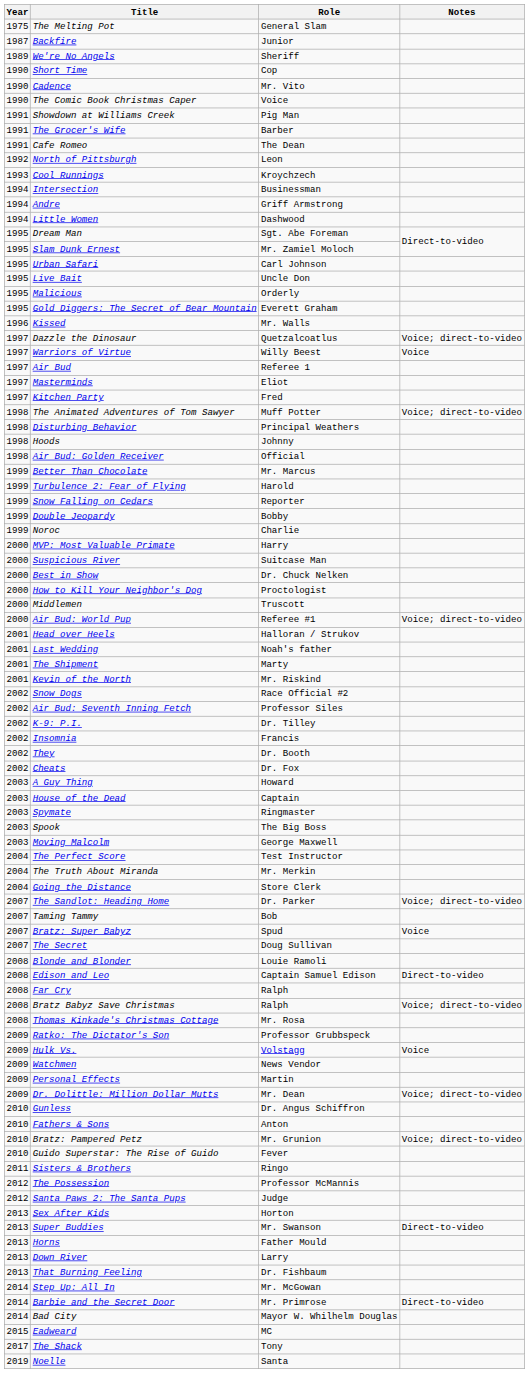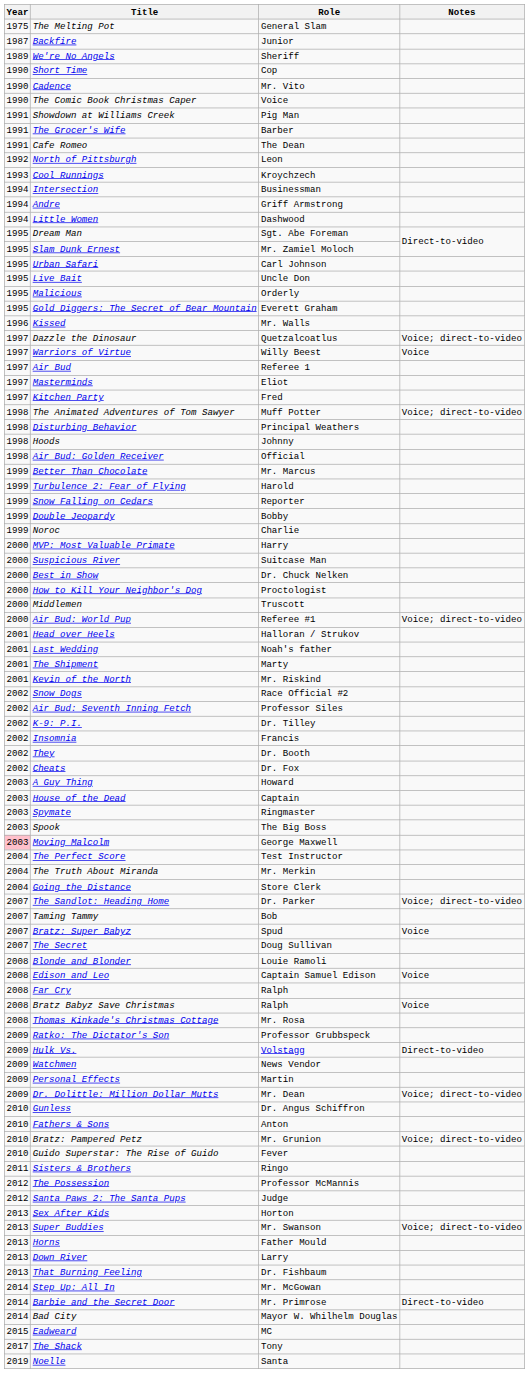 <table class="wikitable sortable">
 <tr>
 <th>Year</th>
 <th>Title</th>
 <th>Role</th>
 <th class="unsortable">Notes</th>
 </tr>
 <tr>
 <td>1975</td>
 <td data-sort-value="Melting Pot, The"><em>The Melting Pot</em></td>
 <td>General Slam</td>
 <td></td>
 </tr>
 <tr>
 <td>1987</td>
 <td><a href='#'><em>Backfire</em></a></td>
 <td>Junior</td>
 <td></td>
 </tr>
 <tr>
 <td>1989</td>
 <td><a href='#'><em>We're No Angels</em></a></td>
 <td>Sheriff</td>
 <td></td>
 </tr>
 <tr>
 <td>1990</td>
 <td><em><a href='#'>Short Time</a></em></td>
 <td>Cop</td>
 <td></td>
 </tr>
 <tr>
 <td>1990</td>
 <td><a href='#'><em>Cadence</em></a></td>
 <td>Mr. Vito</td>
 <td></td>
 </tr>
 <tr>
 <td>1990</td>
 <td data-sort-value="Comic Book Christmas Caper, The"><em>The Comic Book Christmas Caper</em></td>
 <td>Voice</td>
 <td></td>
 </tr>
 <tr>
 <td>1991</td>
 <td><em>Showdown at Williams Creek</em></td>
 <td>Pig Man</td>
 <td></td>
 </tr>
 <tr>
 <td>1991</td>
 <td data-sort-value="Grocer's Wife, The"><em><a href='#'>The Grocer's Wife</a></em></td>
 <td>Barber</td>
 <td></td>
 </tr>
 <tr>
 <td>1991</td>
 <td><em>Cafe Romeo</em></td>
 <td>The Dean</td>
 <td></td>
 </tr>
 <tr>
 <td>1992</td>
 <td><em><a href='#'>North of Pittsburgh</a></em></td>
 <td>Leon</td>
 <td></td>
 </tr>
 <tr>
 <td>1993</td>
 <td><em><a href='#'>Cool Runnings</a></em></td>
 <td>Kroychzech</td>
 <td></td>
 </tr>
 <tr>
 <td>1994</td>
 <td><a href='#'><em>Intersection</em></a></td>
 <td>Businessman</td>
 <td></td>
 </tr>
 <tr>
 <td>1994</td>
 <td><a href='#'><em>Andre</em></a></td>
 <td>Griff Armstrong</td>
 <td></td>
 </tr>
 <tr>
 <td>1994</td>
 <td><a href='#'><em>Little Women</em></a></td>
 <td>Dashwood</td>
 <td></td>
 </tr>
 <tr>
 <td>1995</td>
 <td><em>Dream Man</em></td>
 <td>Sgt. Abe Foreman</td>
 <td rowspan="2">Direct-to-video</td>
 </tr>
 <tr>
 <td>1995</td>
 <td><em><a href='#'>Slam Dunk Ernest</a></em></td>
 <td>Mr. Zamiel Moloch</td>
 </tr>
 <tr>
 <td>1995</td>
 <td><em><a href='#'>Urban Safari</a></em></td>
 <td>Carl Johnson</td>
 <td></td>
 </tr>
 <tr>
 <td>1995</td>
 <td><a href='#'><em>Live Bait</em></a></td>
 <td>Uncle Don</td>
 <td></td>
 </tr>
 <tr>
 <td>1995</td>
 <td><a href='#'><em>Malicious</em></a></td>
 <td>Orderly</td>
 <td></td>
 </tr>
 <tr>
 <td>1995</td>
 <td><em><a href='#'>Gold Diggers: The Secret of Bear Mountain</a></em></td>
 <td>Everett Graham</td>
 <td></td>
 </tr>
 <tr>
 <td>1996</td>
 <td><em><a href='#'>Kissed</a></em></td>
 <td>Mr. Walls</td>
 <td></td>
 </tr>
 <tr>
 <td>1997</td>
 <td><em>Dazzle the Dinosaur</em></td>
 <td>Quetzalcoatlus</td>
 <td>Voice; direct-to-video</td>
 </tr>
 <tr>
 <td>1997</td>
 <td><em><a href='#'>Warriors of Virtue</a></em></td>
 <td>Willy Beest</td>
 <td>Voice</td>
 </tr>
 <tr>
 <td>1997</td>
 <td><em><a href='#'>Air Bud</a></em></td>
 <td>Referee 1</td>
 <td></td>
 </tr>
 <tr>
 <td>1997</td>
 <td><a href='#'><em>Masterminds</em></a></td>
 <td>Eliot</td>
 <td></td>
 </tr>
 <tr>
 <td>1997</td>
 <td><a href='#'><em>Kitchen Party</em></a></td>
 <td>Fred</td>
 <td></td>
 </tr>
 <tr>
 <td>1998</td>
 <td data-sort-value="Animated Adventures of Tom Sawyer, The"><em>The Animated Adventures of Tom Sawyer</em></td>
 <td>Muff Potter</td>
 <td>Voice; direct-to-video</td>
 </tr>
 <tr>
 <td>1998</td>
 <td><em><a href='#'>Disturbing Behavior</a></em></td>
 <td>Principal Weathers</td>
 <td></td>
 </tr>
 <tr>
 <td>1998</td>
 <td><em>Hoods</em></td>
 <td>Johnny</td>
 <td></td>
 </tr>
 <tr>
 <td>1998</td>
 <td><em><a href='#'>Air Bud: Golden Receiver</a></em></td>
 <td>Official</td>
 <td></td>
 </tr>
 <tr>
 <td>1999</td>
 <td><em><a href='#'>Better Than Chocolate</a></em></td>
 <td>Mr. Marcus</td>
 <td></td>
 </tr>
 <tr>
 <td>1999</td>
 <td><em><a href='#'>Turbulence 2: Fear of Flying</a></em></td>
 <td>Harold</td>
 <td></td>
 </tr>
 <tr>
 <td>1999</td>
 <td><a href='#'><em>Snow Falling on Cedars</em></a></td>
 <td>Reporter</td>
 <td></td>
 </tr>
 <tr>
 <td>1999</td>
 <td><a href='#'><em>Double Jeopardy</em></a></td>
 <td>Bobby</td>
 <td></td>
 </tr>
 <tr>
 <td>1999</td>
 <td><em>Noroc</em></td>
 <td>Charlie</td>
 <td></td>
 </tr>
 <tr>
 <td>2000</td>
 <td><em><a href='#'>MVP: Most Valuable Primate</a></em></td>
 <td>Harry</td>
 <td></td>
 </tr>
 <tr>
 <td>2000</td>
 <td><em><a href='#'>Suspicious River</a></em></td>
 <td>Suitcase Man</td>
 <td></td>
 </tr>
 <tr>
 <td>2000</td>
 <td><a href='#'><em>Best in Show</em></a></td>
 <td>Dr. Chuck Nelken</td>
 <td></td>
 </tr>
 <tr>
 <td>2000</td>
 <td><em><a href='#'>How to Kill Your Neighbor's Dog</a></em></td>
 <td>Proctologist</td>
 <td></td>
 </tr>
 <tr>
 <td>2000</td>
 <td><em>Middlemen</em></td>
 <td>Truscott</td>
 <td></td>
 </tr>
 <tr>
 <td>2000</td>
 <td><em><a href='#'>Air Bud: World Pup</a></em></td>
 <td>Referee #1</td>
 <td>Voice; direct-to-video</td>
 </tr>
 <tr>
 <td>2001</td>
 <td><a href='#'><em>Head over Heels</em></a></td>
 <td>Halloran / Strukov</td>
 <td></td>
 </tr>
 <tr>
 <td>2001</td>
 <td><em><a href='#'>Last Wedding</a></em></td>
 <td>Noah's father</td>
 <td></td>
 </tr>
 <tr>
 <td>2001</td>
 <td data-sort-value="Shipment, The"><a href='#'><em>The Shipment</em></a></td>
 <td>Marty</td>
 <td></td>
 </tr>
 <tr>
 <td>2001</td>
 <td><em><a href='#'>Kevin of the North</a></em></td>
 <td>Mr. Riskind</td>
 <td></td>
 </tr>
 <tr>
 <td>2002</td>
 <td><em><a href='#'>Snow Dogs</a></em></td>
 <td>Race Official #2</td>
 <td></td>
 </tr>
 <tr>
 <td>2002</td>
 <td><em><a href='#'>Air Bud: Seventh Inning Fetch</a></em></td>
 <td>Professor Siles</td>
 <td></td>
 </tr>
 <tr>
 <td>2002</td>
 <td><em><a href='#'>K-9: P.I.</a></em></td>
 <td>Dr. Tilley</td>
 <td></td>
 </tr>
 <tr>
 <td>2002</td>
 <td><a href='#'><em>Insomnia</em></a></td>
 <td>Francis</td>
 <td></td>
 </tr>
 <tr>
 <td>2002</td>
 <td><a href='#'><em>They</em></a></td>
 <td>Dr. Booth</td>
 <td></td>
 </tr>
 <tr>
 <td>2002</td>
 <td><a href='#'><em>Cheats</em></a></td>
 <td>Dr. Fox</td>
 <td></td>
 </tr>
 <tr>
 <td>2003</td>
 <td data-sort-value="Guy Thing, A"><em><a href='#'>A Guy Thing</a></em></td>
 <td>Howard</td>
 <td></td>
 </tr>
 <tr>
 <td>2003</td>
 <td><a href='#'><em>House of the Dead</em></a></td>
 <td>Captain</td>
 <td></td>
 </tr>
 <tr>
 <td>2003</td>
 <td><em><a href='#'>Spymate</a></em></td>
 <td>Ringmaster</td>
 <td></td>
 </tr>
 <tr>
 <td>2003</td>
 <td><em>Spook</em></td>
 <td>The Big Boss</td>
 <td></td>
 </tr>
 <tr>
-<td>2003</td>
+<td style="background: pink;">2003</td>
 <td><em><a href='#'>Moving Malcolm</a></em></td>
 <td>George Maxwell</td>
 <td></td>
 </tr>
 <tr>
 <td>2004</td>
 <td data-sort-value="Perfect Score, The"><em><a href='#'>The Perfect Score</a></em></td>
 <td>Test Instructor</td>
 <td></td>
 </tr>
 <tr>
 <td>2004</td>
 <td data-sort-value="Truth About Miranda, The"><em>The Truth About Miranda</em></td>
 <td>Mr. Merkin</td>
 <td></td>
 </tr>
 <tr>
 <td>2004</td>
 <td><a href='#'><em>Going the Distance</em></a></td>
 <td>Store Clerk</td>
 <td></td>
 </tr>
 <tr>
 <td>2007</td>
 <td data-sort-value="Sandlot: Heading Home, The"><em><a href='#'>The Sandlot: Heading Home</a></em></td>
 <td>Dr. Parker</td>
 <td>Voice; direct-to-video</td>
 </tr>
 <tr>
 <td>2007</td>
 <td><em>Taming Tammy</em></td>
 <td>Bob</td>
 <td></td>
 </tr>
 <tr>
 <td>2007</td>
 <td><em><a href='#'>Bratz: Super Babyz</a></em></td>
 <td>Spud</td>
 <td>Voice</td>
 </tr>
 <tr>
 <td>2007</td>
 <td data-sort-value="Secret, The"><a href='#'><em>The Secret</em></a></td>
 <td>Doug Sullivan</td>
 <td></td>
 </tr>
 <tr>
 <td>2008</td>
 <td><em><a href='#'>Blonde and Blonder</a></em></td>
 <td>Louie Ramoli</td>
 <td></td>
 </tr>
 <tr>
 <td>2008</td>
 <td><em><a href='#'>Edison and Leo</a></em></td>
 <td>Captain Samuel Edison</td>
-<td>Direct-to-video</td>
+<td>Voice</td>
 </tr>
 <tr>
 <td>2008</td>
 <td><a href='#'><em>Far Cry</em></a></td>
 <td>Ralph</td>
 <td></td>
 </tr>
 <tr>
 <td>2008</td>
 <td><em>Bratz Babyz Save Christmas</em></td>
 <td>Ralph</td>
-<td>Voice; direct-to-video</td>
+<td>Voice</td>
 </tr>
 <tr>
 <td>2008</td>
 <td><em><a href='#'>Thomas Kinkade's Christmas Cottage</a></em></td>
 <td>Mr. Rosa</td>
 <td></td>
 </tr>
 <tr>
 <td>2009</td>
 <td><em><a href='#'>Ratko: The Dictator's Son</a></em></td>
 <td>Professor Grubbspeck</td>
 <td></td>
 </tr>
 <tr>
 <td>2009</td>
 <td><em><a href='#'>Hulk Vs.</a></em></td>
 <td><a href='#'>Volstagg</a></td>
-<td>Voice</td>
+<td>Direct-to-video</td>
 </tr>
 <tr>
 <td>2009</td>
 <td><a href='#'><em>Watchmen</em></a></td>
 <td>News Vendor</td>
 <td></td>
 </tr>
 <tr>
 <td>2009</td>
 <td><a href='#'><em>Personal Effects</em></a></td>
 <td>Martin</td>
 <td></td>
 </tr>
 <tr>
 <td>2009</td>
 <td><em><a href='#'>Dr. Dolittle: Million Dollar Mutts</a></em></td>
 <td>Mr. Dean</td>
 <td>Voice; direct-to-video</td>
 </tr>
 <tr>
 <td>2010</td>
 <td><em><a href='#'>Gunless</a></em></td>
 <td>Dr. Angus Schiffron</td>
 <td></td>
 </tr>
 <tr>
 <td>2010</td>
 <td><a href='#'><em>Fathers & Sons</em></a></td>
 <td>Anton</td>
 <td></td>
 </tr>
 <tr>
 <td>2010</td>
 <td><em>Bratz: Pampered Petz</em></td>
 <td>Mr. Grunion</td>
 <td>Voice; direct-to-video</td>
 </tr>
 <tr>
 <td>2010</td>
 <td><em>Guido Superstar: The Rise of Guido</em></td>
 <td>Fever</td>
 <td></td>
 </tr>
 <tr>
 <td>2011</td>
 <td><em><a href='#'>Sisters & Brothers</a></em></td>
 <td>Ringo</td>
 <td></td>
 </tr>
 <tr>
 <td>2012</td>
 <td data-sort-value="Possession, The"><em><a href='#'>The Possession</a></em></td>
 <td>Professor McMannis</td>
 <td></td>
 </tr>
 <tr>
 <td>2012</td>
 <td><em><a href='#'>Santa Paws 2: The Santa Pups</a></em></td>
 <td>Judge</td>
 <td></td>
 </tr>
 <tr>
 <td>2013</td>
 <td><em><a href='#'>Sex After Kids</a></em></td>
 <td>Horton</td>
 <td></td>
 </tr>
 <tr>
 <td>2013</td>
 <td><a href='#'><em>Super Buddies</em></a></td>
 <td>Mr. Swanson</td>
-<td>Direct-to-video</td>
+<td>Voice; direct-to-video</td>
 </tr>
 <tr>
 <td>2013</td>
 <td><a href='#'><em>Horns</em></a></td>
 <td>Father Mould</td>
 <td></td>
 </tr>
 <tr>
 <td>2013</td>
 <td><a href='#'><em>Down River</em></a></td>
 <td>Larry</td>
 <td></td>
 </tr>
 <tr>
 <td>2013</td>
 <td><em><a href='#'>That Burning Feeling</a></em></td>
 <td>Dr. Fishbaum</td>
 <td></td>
 </tr>
 <tr>
 <td>2014</td>
 <td><em><a href='#'>Step Up: All In</a></em></td>
 <td>Mr. McGowan</td>
 <td></td>
 </tr>
 <tr>
 <td>2014</td>
 <td><em><a href='#'>Barbie and the Secret Door</a></em></td>
 <td>Mr. Primrose</td>
 <td>Direct-to-video</td>
 </tr>
 <tr>
 <td>2014</td>
 <td><em>Bad City</em></td>
 <td>Mayor W. Whilhelm Douglas</td>
 <td></td>
 </tr>
 <tr>
 <td>2015</td>
 <td><a href='#'><em>Eadweard</em></a></td>
 <td>MC</td>
 <td></td>
 </tr>
 <tr>
 <td>2017</td>
 <td data-sort-value="Shack, The"><a href='#'><em>The Shack</em></a></td>
 <td>Tony</td>
 <td></td>
 </tr>
 <tr>
 <td>2019</td>
 <td><a href='#'><em>Noelle</em></a></td>
 <td>Santa</td>
 <td></td>
 </tr>
 </table>
